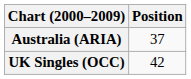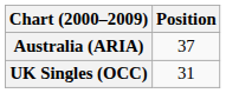 <table class="wikitable plainrowheaders" style="text-align:center">
 <tr>
 <th scope="col">Chart (2000–2009)</th>
 <th scope="col">Position</th>
 </tr>
 <tr>
 <th scope="row">Australia (ARIA)</th>
 <td>37</td>
 </tr>
 <tr>
 <th scope="row">UK Singles (OCC)</th>
-<td>42</td>
+<td>31</td>
 </tr>
 </table>
